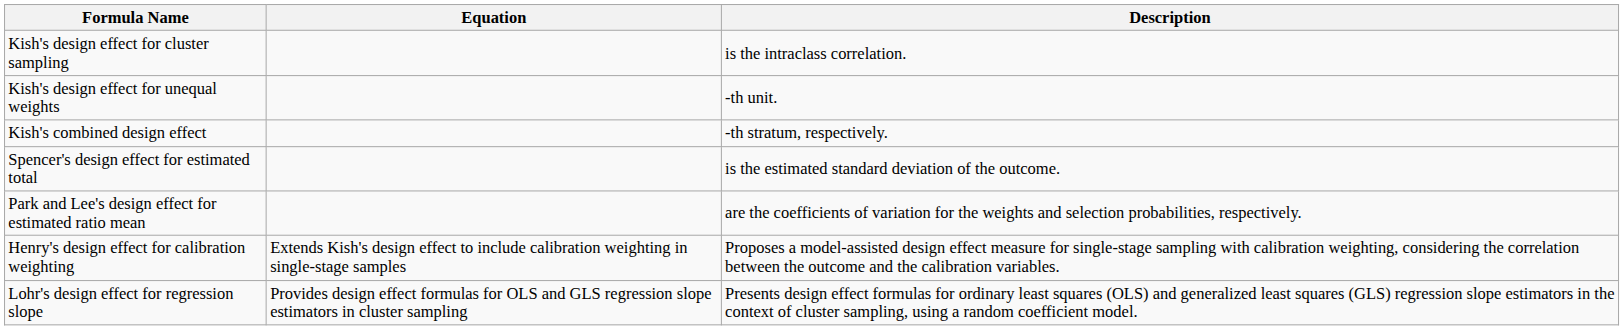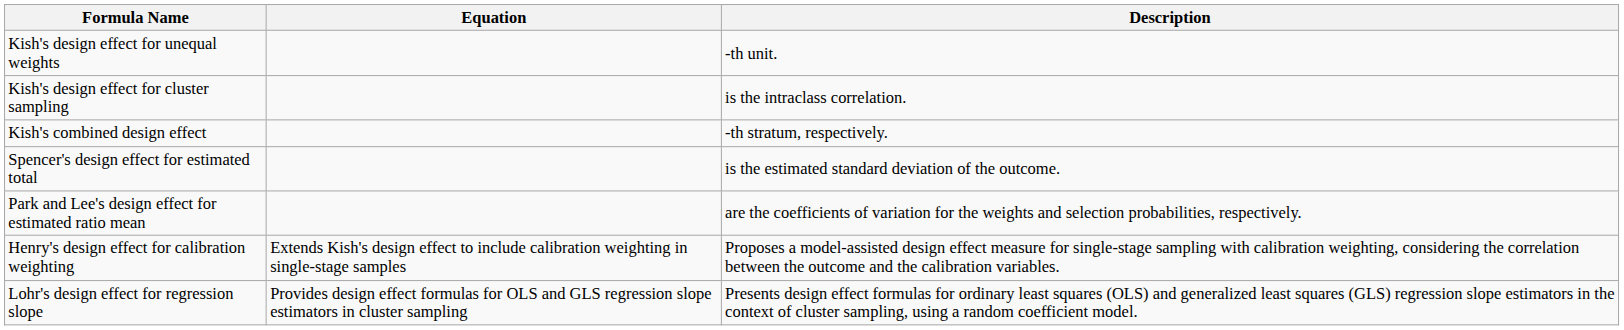 <table class="wikitable">
 <tr>
 <th>Formula Name</th>
 <th>Equation</th>
 <th>Description</th>
 </tr>
 <tr>
+<td>Kish's design effect for unequal weights</td>
+<td></td>
+<td>-th unit.</td>
+</tr>
+<tr>
 <td>Kish's design effect for cluster sampling</td>
 <td></td>
 <td> is the intraclass correlation.</td>
-</tr>
-<tr>
-<td>Kish's design effect for unequal weights</td>
-<td></td>
-<td>-th unit.</td>
 </tr>
 <tr>
 <td>Kish's combined design effect</td>
 <td></td>
 <td>-th stratum, respectively.</td>
 </tr>
 <tr>
 <td>Spencer's design effect for estimated total</td>
 <td></td>
 <td> is the estimated standard deviation of the outcome.</td>
 </tr>
 <tr>
 <td>Park and Lee's design effect for estimated ratio mean</td>
 <td></td>
 <td> are the coefficients of variation for the weights and selection probabilities, respectively.</td>
 </tr>
 <tr>
 <td>Henry's design effect for calibration weighting</td>
 <td>Extends Kish's design effect to include calibration weighting in single-stage samples</td>
 <td>Proposes a model-assisted design effect measure for single-stage sampling with calibration weighting, considering the correlation between the outcome and the calibration variables.</td>
 </tr>
 <tr>
 <td>Lohr's design effect for regression slope</td>
 <td>Provides design effect formulas for OLS and GLS regression slope estimators in cluster sampling</td>
 <td>Presents design effect formulas for ordinary least squares (OLS) and generalized least squares (GLS) regression slope estimators in the context of cluster sampling, using a random coefficient model.</td>
 </tr>
 </table>
